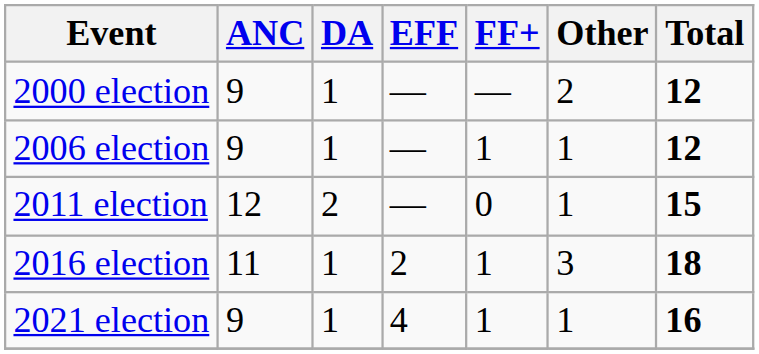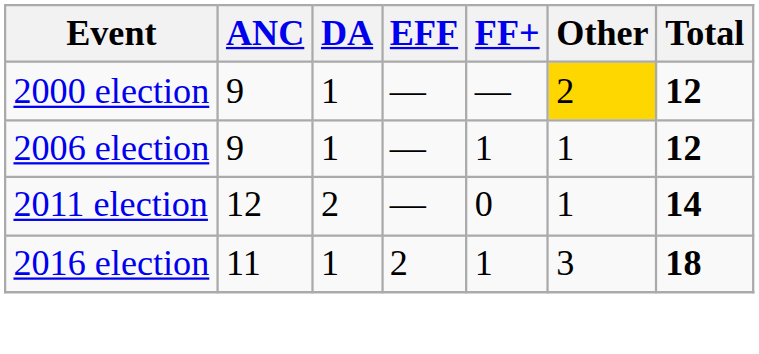 <table class="wikitable">
 <tr>
 <th>Event</th>
 <th><a href='#'>ANC</a></th>
 <th><a href='#'>DA</a></th>
 <th><a href='#'>EFF</a></th>
 <th><a href='#'>FF+</a></th>
 <th>Other</th>
 <th>Total</th>
 </tr>
 <tr>
 <td><a href='#'>2000 election</a></td>
 <td>9</td>
 <td>1</td>
 <td>—</td>
 <td>—</td>
-<td>2</td>
+<td style="background: gold;">2</td>
 <td><strong>12</strong></td>
 </tr>
 <tr>
 <td><a href='#'>2006 election</a></td>
 <td>9</td>
 <td>1</td>
 <td>—</td>
 <td>1</td>
 <td>1</td>
 <td><strong>12</strong></td>
 </tr>
 <tr>
 <td><a href='#'>2011 election</a></td>
 <td>12</td>
 <td>2</td>
 <td>—</td>
 <td>0</td>
 <td>1</td>
-<td><strong>15</strong></td>
+<td><strong>14</strong></td>
 </tr>
 <tr>
 <td><a href='#'>2016 election</a></td>
 <td>11</td>
 <td>1</td>
 <td>2</td>
 <td>1</td>
 <td>3</td>
 <td><strong>18</strong></td>
 </tr>
 <tr>
-<td><a href='#'>2021 election</a></td>
-<td>9</td>
-<td>1</td>
-<td>4</td>
-<td>1</td>
-<td>1</td>
-<td><strong>16</strong></td>
-</tr>
-<tr>
 </tr>
 </table>
